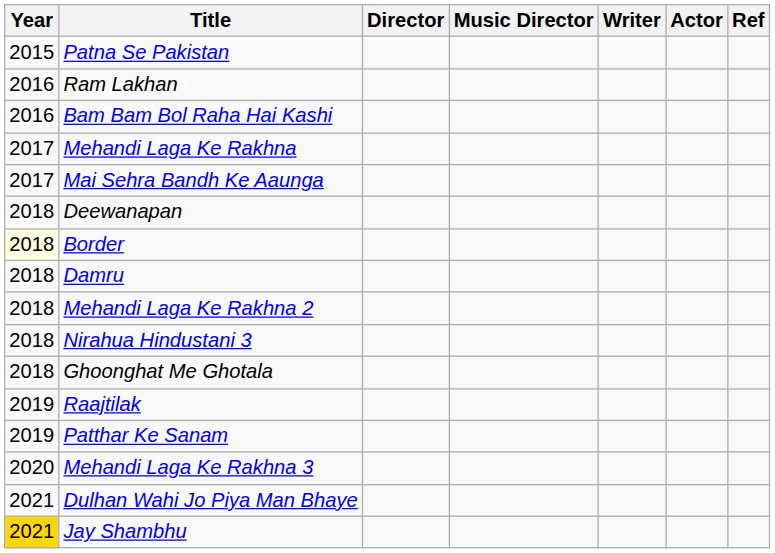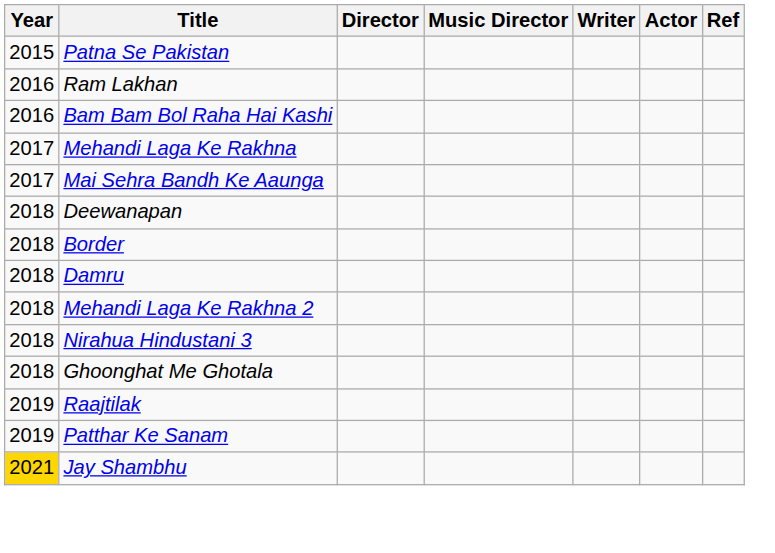 <table class="wikitable">
 <tr>
 <th>Year</th>
 <th>Title</th>
 <th>Director</th>
 <th>Music Director</th>
 <th>Writer</th>
 <th>Actor</th>
 <th>Ref</th>
 </tr>
 <tr>
 <td>2015</td>
 <td><em><a href='#'>Patna Se Pakistan</a></em></td>
 <td></td>
 <td></td>
 <td></td>
 <td></td>
 <td></td>
 </tr>
 <tr>
 <td>2016</td>
 <td><em>Ram Lakhan</em></td>
 <td></td>
 <td></td>
 <td></td>
 <td></td>
 <td></td>
 </tr>
 <tr>
 <td>2016</td>
 <td><em><a href='#'>Bam Bam Bol Raha Hai Kashi</a></em></td>
 <td></td>
 <td></td>
 <td></td>
 <td></td>
 <td></td>
 </tr>
 <tr>
 <td>2017</td>
 <td><em><a href='#'>Mehandi Laga Ke Rakhna</a></em></td>
 <td></td>
 <td></td>
 <td></td>
 <td></td>
 <td></td>
 </tr>
 <tr>
 <td>2017</td>
 <td><em><a href='#'>Mai Sehra Bandh Ke Aaunga</a></em></td>
 <td></td>
 <td></td>
 <td></td>
 <td></td>
 <td></td>
 </tr>
 <tr>
 <td>2018</td>
 <td><em>Deewanapan</em></td>
 <td></td>
 <td></td>
 <td></td>
 <td></td>
 <td></td>
 </tr>
 <tr>
-<td style="background: lightyellow;">2018</td>
+<td>2018</td>
 <td><em><a href='#'>Border</a></em></td>
 <td></td>
 <td></td>
 <td></td>
 <td></td>
 <td></td>
 </tr>
 <tr>
 <td>2018</td>
 <td><em><a href='#'>Damru</a></em></td>
 <td></td>
 <td></td>
 <td></td>
 <td></td>
 <td></td>
 </tr>
 <tr>
 <td>2018</td>
 <td><em><a href='#'>Mehandi Laga Ke Rakhna 2</a></em></td>
 <td></td>
 <td></td>
 <td></td>
 <td></td>
 <td></td>
 </tr>
 <tr>
 <td>2018</td>
 <td><em><a href='#'>Nirahua Hindustani 3</a></em></td>
 <td></td>
 <td></td>
 <td></td>
 <td></td>
 <td></td>
 </tr>
 <tr>
 <td>2018</td>
 <td><em>Ghoonghat Me Ghotala</em></td>
 <td></td>
 <td></td>
 <td></td>
 <td></td>
 <td></td>
 </tr>
 <tr>
 <td>2019</td>
 <td><em><a href='#'>Raajtilak</a></em></td>
 <td></td>
 <td></td>
 <td></td>
 <td></td>
 <td></td>
 </tr>
 <tr>
 <td>2019</td>
 <td><em><a href='#'>Patthar Ke Sanam</a></em></td>
 <td></td>
 <td></td>
 <td></td>
 <td></td>
 <td></td>
 </tr>
 <tr>
-<td>2020</td>
-<td><em><a href='#'>Mehandi Laga Ke Rakhna 3</a></em></td>
-<td></td>
-<td></td>
-<td></td>
-<td></td>
-<td></td>
-</tr>
-<tr>
-<td>2021</td>
-<td><em><a href='#'>Dulhan Wahi Jo Piya Man Bhaye</a></em></td>
-<td></td>
-<td></td>
-<td></td>
-<td></td>
-<td></td>
-</tr>
-<tr>
 <td style="background: gold;">2021</td>
 <td><em><a href='#'>Jay Shambhu</a></em></td>
 <td></td>
 <td></td>
 <td></td>
 <td></td>
 <td></td>
 </tr>
 </table>
